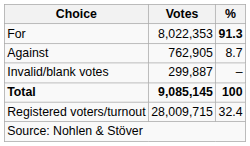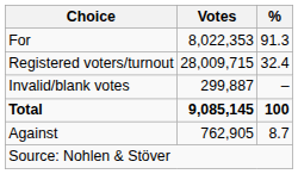 <table class=wikitable style=text-align:right>
 <tr>
 <th>Choice</th>
 <th>Votes</th>
 <th>%</th>
 </tr>
 <tr>
 <td align=left>For</td>
 <td>8,022,353</td>
-<td><strong>91.3</strong></td>
+<td>91.3</td>
 </tr>
 <tr>
-<td align=left>Against</td>
-<td>762,905</td>
-<td>8.7</td>
+<td align=left>Registered voters/turnout</td>
+<td>28,009,715</td>
+<td>32.4</td>
 </tr>
 <tr>
 <td align=left>Invalid/blank votes</td>
 <td>299,887</td>
 <td>–</td>
 </tr>
 <tr>
 <td align=left><strong>Total</strong></td>
 <td><strong>9,085,145</strong></td>
 <td><strong>100</strong></td>
 </tr>
 <tr>
-<td align=left>Registered voters/turnout</td>
-<td>28,009,715</td>
-<td>32.4</td>
+<td align=left>Against</td>
+<td>762,905</td>
+<td>8.7</td>
 </tr>
 <tr>
 <td align=left colspan=3>Source: Nohlen & Stöver</td>
 </tr>
 </table>
